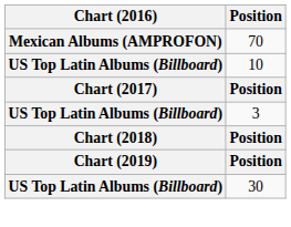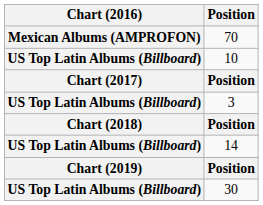 <table class="wikitable plainrowheaders" style="text-align:center">
 <tr>
 <th scope="col">Chart (2016)</th>
 <th scope="col">Position</th>
 </tr>
 <tr>
 <th scope="row">Mexican Albums (AMPROFON)</th>
 <td>70</td>
 </tr>
 <tr>
 <th scope="row">US Top Latin Albums (<em>Billboard</em>)</th>
 <td>10</td>
 </tr>
 <tr>
 <th scope="col">Chart (2017)</th>
 <th scope="col">Position</th>
 </tr>
 <tr>
 <th scope="row">US Top Latin Albums (<em>Billboard</em>)</th>
 <td>3</td>
 </tr>
 <tr>
 <th scope="col">Chart (2018)</th>
 <th scope="col">Position</th>
 </tr>
 <tr>
+<th scope="row">US Top Latin Albums (<em>Billboard</em>)</th>
+<td>14</td>
+</tr>
+<tr>
 <th scope="col">Chart (2019)</th>
 <th scope="col">Position</th>
 </tr>
 <tr>
 <th scope="row">US Top Latin Albums (<em>Billboard</em>)</th>
 <td>30</td>
 </tr>
 </table>
